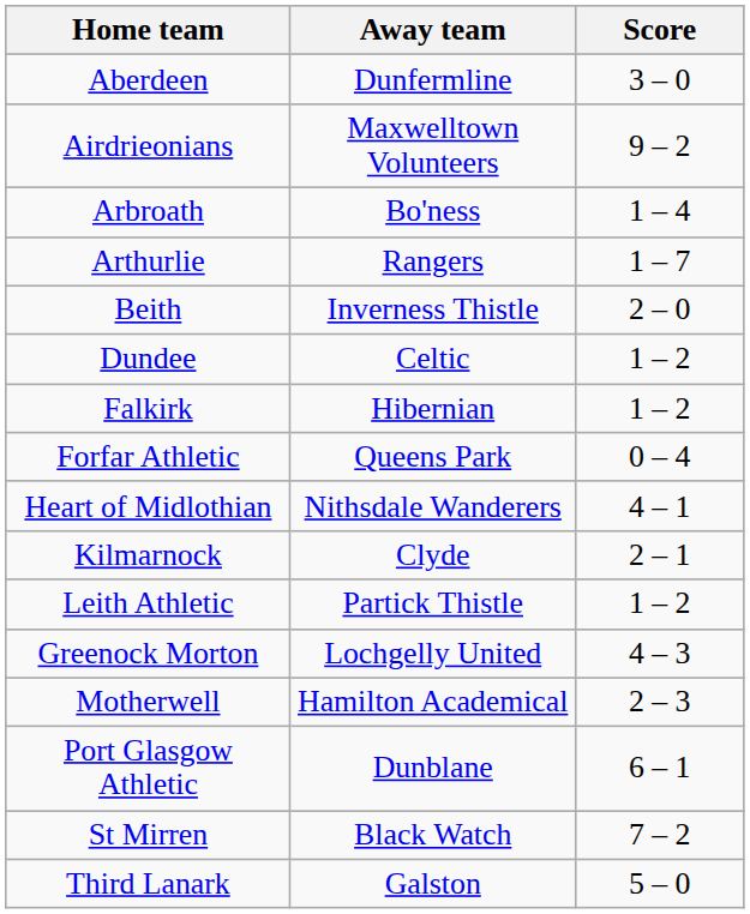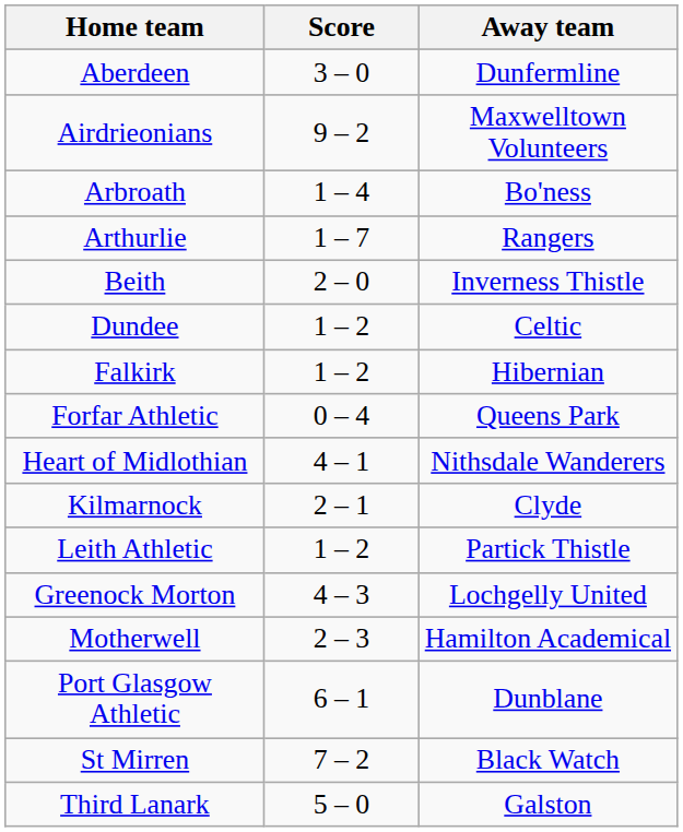 <table class="wikitable" style="text-align: center">
 <tr>
 <th width=140>Home team</th>
+<th width=80>Score</th>
 <th width=140>Away team</th>
-<th width=80>Score</th>
 </tr>
 <tr>
 <td><a href='#'>Aberdeen</a></td>
+<td>3 – 0</td>
 <td><a href='#'>Dunfermline</a></td>
-<td>3 – 0</td>
 </tr>
 <tr>
 <td><a href='#'>Airdrieonians</a></td>
+<td>9 – 2</td>
 <td><a href='#'>Maxwelltown Volunteers</a></td>
-<td>9 – 2</td>
 </tr>
 <tr>
 <td><a href='#'>Arbroath</a></td>
+<td>1 – 4</td>
 <td><a href='#'>Bo'ness</a></td>
-<td>1 – 4</td>
 </tr>
 <tr>
 <td><a href='#'>Arthurlie</a></td>
+<td>1 – 7</td>
 <td><a href='#'>Rangers</a></td>
-<td>1 – 7</td>
 </tr>
 <tr>
 <td><a href='#'>Beith</a></td>
+<td>2 – 0</td>
 <td><a href='#'>Inverness Thistle</a></td>
-<td>2 – 0</td>
 </tr>
 <tr>
 <td><a href='#'>Dundee</a></td>
+<td>1 – 2</td>
 <td><a href='#'>Celtic</a></td>
-<td>1 – 2</td>
 </tr>
 <tr>
 <td><a href='#'>Falkirk</a></td>
+<td>1 – 2</td>
 <td><a href='#'>Hibernian</a></td>
-<td>1 – 2</td>
 </tr>
 <tr>
 <td><a href='#'>Forfar Athletic</a></td>
+<td>0 – 4</td>
 <td><a href='#'>Queens Park</a></td>
-<td>0 – 4</td>
 </tr>
 <tr>
 <td><a href='#'>Heart of Midlothian</a></td>
+<td>4 – 1</td>
 <td><a href='#'>Nithsdale Wanderers</a></td>
-<td>4 – 1</td>
 </tr>
 <tr>
 <td><a href='#'>Kilmarnock</a></td>
+<td>2 – 1</td>
 <td><a href='#'>Clyde</a></td>
-<td>2 – 1</td>
 </tr>
 <tr>
 <td><a href='#'>Leith Athletic</a></td>
+<td>1 – 2</td>
 <td><a href='#'>Partick Thistle</a></td>
-<td>1 – 2</td>
 </tr>
 <tr>
 <td><a href='#'>Greenock Morton</a></td>
+<td>4 – 3</td>
 <td><a href='#'>Lochgelly United</a></td>
-<td>4 – 3</td>
 </tr>
 <tr>
 <td><a href='#'>Motherwell</a></td>
+<td>2 – 3</td>
 <td><a href='#'>Hamilton Academical</a></td>
-<td>2 – 3</td>
 </tr>
 <tr>
 <td><a href='#'>Port Glasgow Athletic</a></td>
+<td>6 – 1</td>
 <td><a href='#'>Dunblane</a></td>
-<td>6 – 1</td>
 </tr>
 <tr>
 <td><a href='#'>St Mirren</a></td>
+<td>7 – 2</td>
 <td><a href='#'>Black Watch</a></td>
-<td>7 – 2</td>
 </tr>
 <tr>
 <td><a href='#'>Third Lanark</a></td>
+<td>5 – 0</td>
 <td><a href='#'>Galston</a></td>
-<td>5 – 0</td>
 </tr>
 </table>
